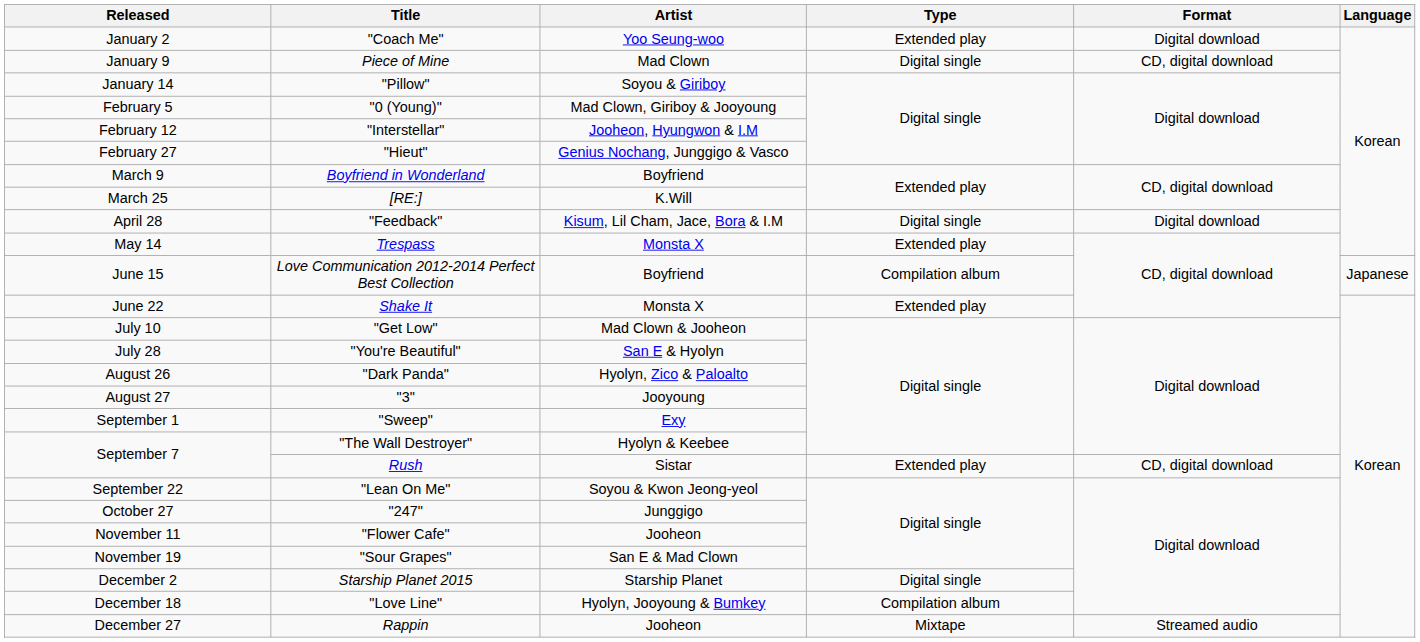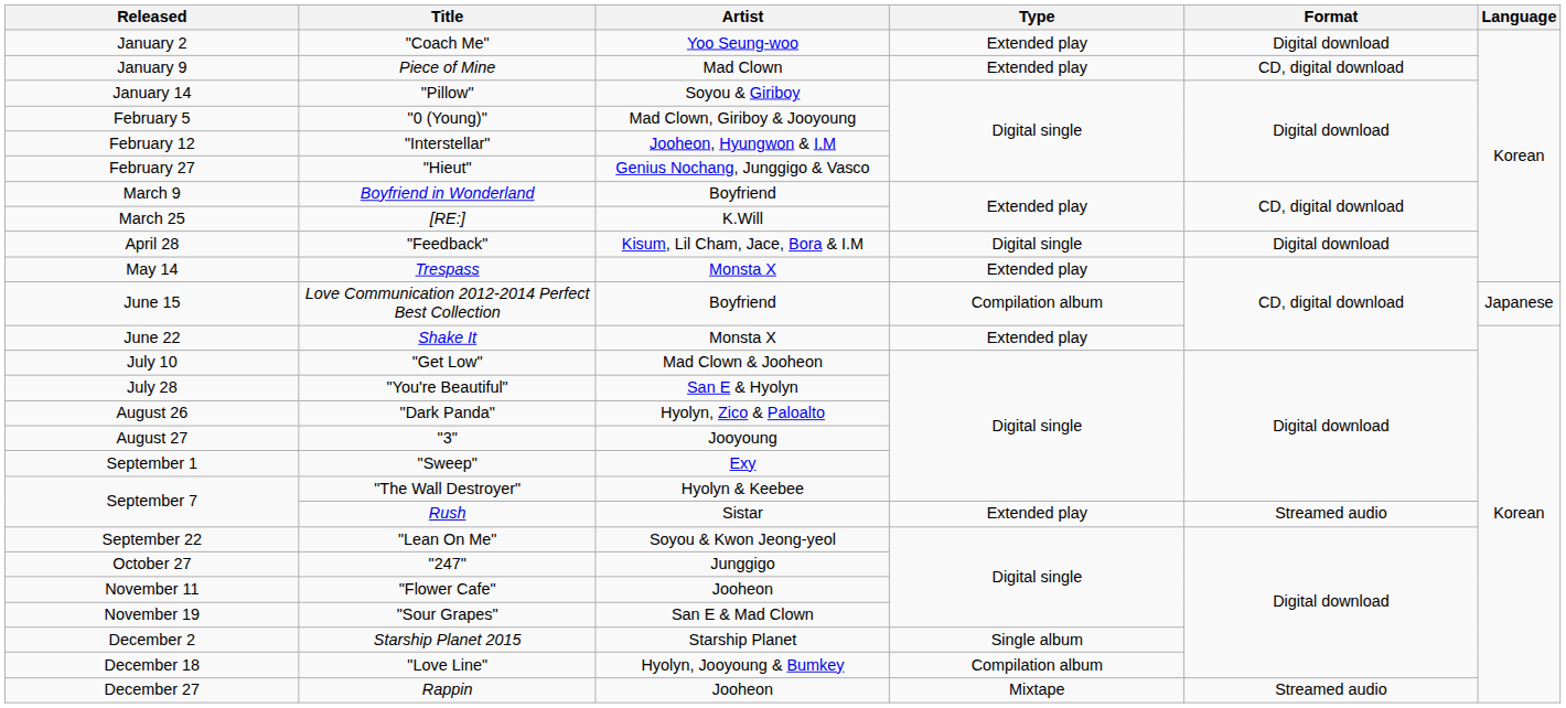 <table class="wikitable" style="text-align: center;">
 <tr>
 <th style="width:20%;">Released</th>
 <th style="width:20%;">Title</th>
 <th style="width:20%;">Artist</th>
 <th style="width:20%;">Type</th>
 <th style="width:20%;">Format</th>
 <th style="width:20%;">Language</th>
 </tr>
 <tr>
 <td>January 2</td>
 <td>"Coach Me"</td>
 <td><a href='#'>Yoo Seung-woo</a></td>
 <td>Extended play</td>
 <td>Digital download</td>
 <td rowspan="10">Korean</td>
 </tr>
 <tr>
 <td>January 9</td>
 <td><em>Piece of Mine</em></td>
 <td>Mad Clown</td>
-<td>Digital single</td>
+<td>Extended play</td>
 <td>CD, digital download</td>
 </tr>
 <tr>
 <td>January 14</td>
 <td>"Pillow"</td>
 <td>Soyou & <a href='#'>Giriboy</a></td>
 <td rowspan="4">Digital single</td>
 <td rowspan="4">Digital download</td>
 </tr>
 <tr>
 <td>February 5</td>
 <td>"0 (Young)"</td>
 <td>Mad Clown, Giriboy & Jooyoung</td>
 </tr>
 <tr>
 <td>February 12</td>
 <td>"Interstellar"</td>
 <td><a href='#'>Jooheon</a>, <a href='#'>Hyungwon</a> & <a href='#'>I.M</a></td>
 </tr>
 <tr>
 <td>February 27</td>
 <td>"Hieut"</td>
 <td><a href='#'>Genius Nochang</a>, Junggigo & Vasco</td>
 </tr>
 <tr>
 <td>March 9</td>
 <td><em><a href='#'>Boyfriend in Wonderland</a></em></td>
 <td>Boyfriend</td>
 <td rowspan="2">Extended play</td>
 <td rowspan="2">CD, digital download</td>
 </tr>
 <tr>
 <td>March 25</td>
 <td><em>[RE:]</em></td>
 <td>K.Will</td>
 </tr>
 <tr>
 <td>April 28</td>
 <td>"Feedback"</td>
 <td><a href='#'>Kisum</a>, Lil Cham, Jace, <a href='#'>Bora</a> & I.M</td>
 <td>Digital single</td>
 <td>Digital download</td>
 </tr>
 <tr>
 <td>May 14</td>
 <td><em><a href='#'>Trespass</a></em></td>
 <td><a href='#'>Monsta X</a></td>
 <td>Extended play</td>
 <td rowspan="3">CD, digital download</td>
 </tr>
 <tr>
 <td>June 15</td>
 <td><em>Love Communication 2012-2014 Perfect Best Collection</em></td>
 <td>Boyfriend</td>
 <td>Compilation album</td>
 <td>Japanese</td>
 </tr>
 <tr>
 <td>June 22</td>
 <td><em><a href='#'>Shake It</a></em></td>
 <td>Monsta X</td>
 <td>Extended play</td>
 <td rowspan="16">Korean</td>
 </tr>
 <tr>
 <td>July 10</td>
 <td>"Get Low"</td>
 <td>Mad Clown & Jooheon</td>
 <td rowspan="6">Digital single</td>
 <td rowspan="6">Digital download</td>
 </tr>
 <tr>
 <td>July 28</td>
 <td>"You're Beautiful"</td>
 <td><a href='#'>San E</a> & Hyolyn</td>
 </tr>
 <tr>
 <td>August 26</td>
 <td>"Dark Panda"</td>
 <td>Hyolyn, <a href='#'>Zico</a> & <a href='#'>Paloalto</a></td>
 </tr>
 <tr>
 <td>August 27</td>
 <td>"3"</td>
 <td>Jooyoung</td>
 </tr>
 <tr>
 <td>September 1</td>
 <td>"Sweep"</td>
 <td><a href='#'>Exy</a></td>
 </tr>
 <tr>
 <td rowspan="2">September 7</td>
 <td>"The Wall Destroyer"</td>
 <td>Hyolyn & Keebee</td>
 </tr>
 <tr>
 <td><em><a href='#'>Rush</a></em></td>
 <td>Sistar</td>
 <td>Extended play</td>
-<td>CD, digital download</td>
+<td>Streamed audio</td>
 </tr>
 <tr>
 <td>September 22</td>
 <td>"Lean On Me"</td>
 <td>Soyou & Kwon Jeong-yeol</td>
 <td rowspan="4">Digital single</td>
 <td rowspan="6">Digital download</td>
 </tr>
 <tr>
 <td>October 27</td>
 <td>"247"</td>
 <td>Junggigo</td>
 </tr>
 <tr>
 <td>November 11</td>
 <td>"Flower Cafe"</td>
 <td>Jooheon</td>
 </tr>
 <tr>
 <td>November 19</td>
 <td>"Sour Grapes"</td>
 <td>San E & Mad Clown</td>
 </tr>
 <tr>
 <td>December 2</td>
 <td><em>Starship Planet 2015</em></td>
 <td>Starship Planet</td>
-<td>Digital single</td>
+<td>Single album</td>
 </tr>
 <tr>
 <td>December 18</td>
 <td>"Love Line"</td>
 <td>Hyolyn, Jooyoung & <a href='#'>Bumkey</a></td>
 <td>Compilation album</td>
 </tr>
 <tr>
 <td>December 27</td>
 <td><em>Rappin</em></td>
 <td>Jooheon</td>
 <td>Mixtape</td>
 <td>Streamed audio</td>
 </tr>
 </table>
